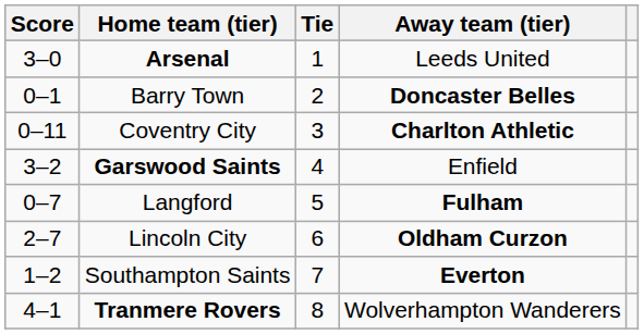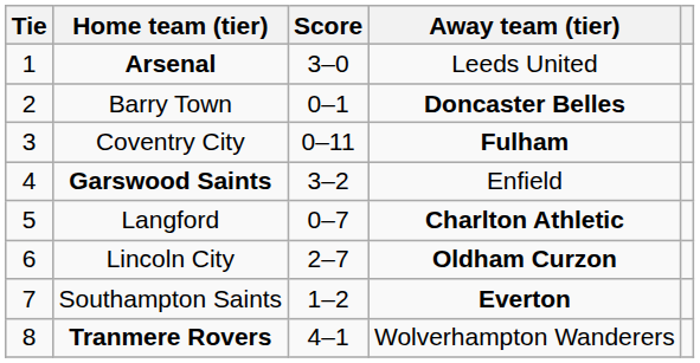 <table class="wikitable" style="text-align:center; font-size:85%">
 <tr>
+<th>Tie</th>
+<th>Home team (tier)</th>
 <th>Score</th>
-<th>Home team (tier)</th>
-<th>Tie</th>
 <th>Away team (tier)</th>
 <th></th>
 </tr>
 <tr>
+<td align="center">1</td>
+<td><strong>Arsenal</strong></td>
 <td align="center">3–0</td>
-<td><strong>Arsenal</strong></td>
-<td align="center">1</td>
 <td>Leeds United</td>
 <td></td>
 </tr>
 <tr>
+<td align="center">2</td>
+<td>Barry Town</td>
 <td align="center">0–1</td>
-<td>Barry Town</td>
-<td align="center">2</td>
 <td><strong>Doncaster Belles</strong></td>
 <td></td>
 </tr>
 <tr>
+<td align="center">3</td>
+<td>Coventry City</td>
 <td align="center">0–11</td>
-<td>Coventry City</td>
-<td align="center">3</td>
+<td><strong>Fulham</strong></td>
+<td></td>
+</tr>
+<tr>
+<td align="center">4</td>
+<td><strong>Garswood Saints</strong></td>
+<td align="center">3–2</td>
+<td>Enfield</td>
+<td></td>
+</tr>
+<tr>
+<td align="center">5</td>
+<td>Langford</td>
+<td align="center">0–7</td>
 <td><strong>Charlton Athletic</strong></td>
 <td></td>
 </tr>
 <tr>
-<td align="center">3–2</td>
-<td><strong>Garswood Saints</strong></td>
-<td align="center">4</td>
-<td>Enfield</td>
-<td></td>
-</tr>
-<tr>
-<td align="center">0–7</td>
-<td>Langford</td>
-<td align="center">5</td>
-<td><strong>Fulham</strong></td>
-<td></td>
-</tr>
-<tr>
+<td align="center">6</td>
+<td>Lincoln City</td>
 <td align="center">2–7</td>
-<td>Lincoln City</td>
-<td align="center">6</td>
 <td><strong>Oldham Curzon</strong></td>
 <td></td>
 </tr>
 <tr>
+<td align="center">7</td>
+<td>Southampton Saints</td>
 <td align="center">1–2</td>
-<td>Southampton Saints</td>
-<td align="center">7</td>
 <td><strong>Everton</strong></td>
 <td></td>
 </tr>
 <tr>
+<td align="center">8</td>
+<td><strong>Tranmere Rovers</strong></td>
 <td align="center">4–1</td>
-<td><strong>Tranmere Rovers</strong></td>
-<td align="center">8</td>
 <td>Wolverhampton Wanderers</td>
 <td></td>
 </tr>
 </table>
